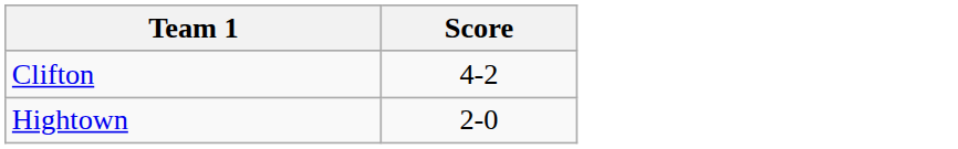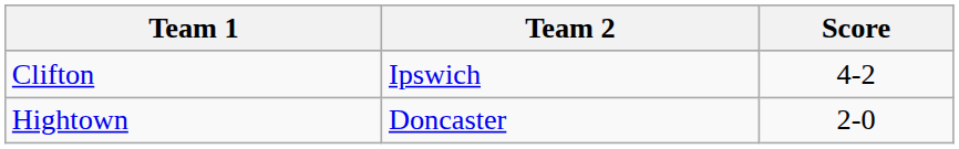 <table class="wikitable" style="font-size: 100%">
 <tr>
 <th width=200>Team 1</th>
+<th width=200>Team 2</th>
 <th width=100>Score</th>
 </tr>
 <tr>
 <td><a href='#'>Clifton</a></td>
+<td><a href='#'>Ipswich</a></td>
 <td align=center>4-2</td>
 </tr>
 <tr>
 <td><a href='#'>Hightown</a></td>
+<td><a href='#'>Doncaster</a></td>
 <td align=center>2-0</td>
 </tr>
 </table>
